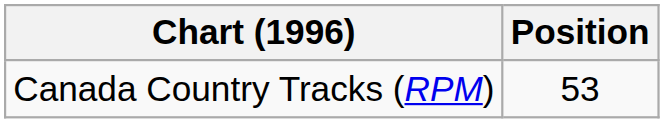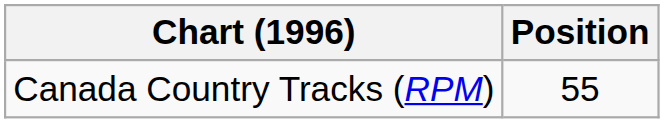 <table class="wikitable sortable">
 <tr>
 <th scope="col">Chart (1996)</th>
 <th scope="col">Position</th>
 </tr>
 <tr>
 <td>Canada Country Tracks (<em><a href='#'>RPM</a></em>)</td>
-<td align="center">53</td>
+<td align="center">55</td>
 </tr>
 </table>
